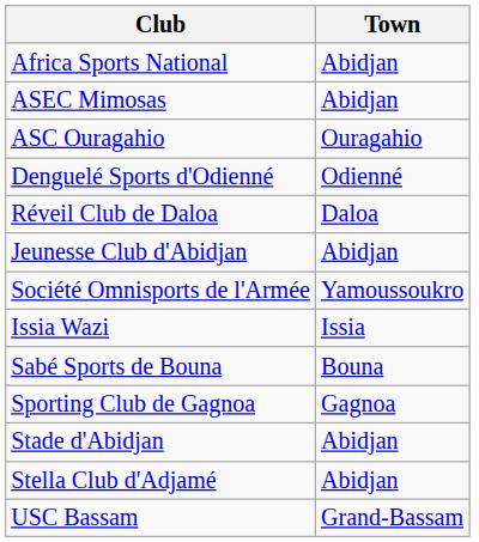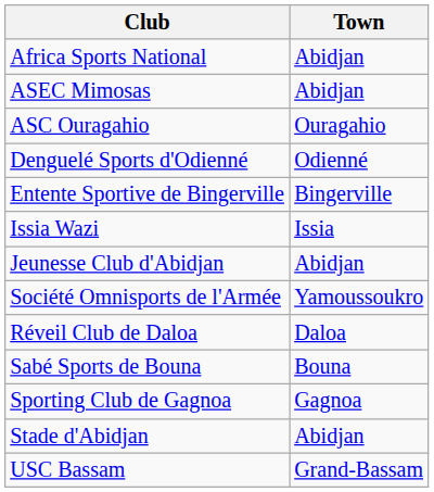 <table class="wikitable sortable">
 <tr>
 <th>Club</th>
 <th>Town</th>
 </tr>
 <tr>
 <td><a href='#'>Africa Sports National</a></td>
 <td><a href='#'>Abidjan</a></td>
 </tr>
 <tr>
 <td><a href='#'>ASEC Mimosas</a></td>
 <td><a href='#'>Abidjan</a></td>
 </tr>
 <tr>
 <td><a href='#'>ASC Ouragahio</a></td>
 <td><a href='#'>Ouragahio</a></td>
 </tr>
 <tr>
 <td><a href='#'>Denguelé Sports d'Odienné</a></td>
 <td><a href='#'>Odienné</a></td>
 </tr>
 <tr>
-<td><a href='#'>Réveil Club de Daloa</a></td>
-<td><a href='#'>Daloa</a></td>
+<td><a href='#'>Entente Sportive de Bingerville</a></td>
+<td><a href='#'>Bingerville</a></td>
+</tr>
+<tr>
+<td><a href='#'>Issia Wazi</a></td>
+<td><a href='#'>Issia</a></td>
 </tr>
 <tr>
 <td><a href='#'>Jeunesse Club d'Abidjan</a></td>
 <td><a href='#'>Abidjan</a></td>
 </tr>
 <tr>
 <td><a href='#'>Société Omnisports de l'Armée</a></td>
 <td><a href='#'>Yamoussoukro</a></td>
 </tr>
 <tr>
-<td><a href='#'>Issia Wazi</a></td>
-<td><a href='#'>Issia</a></td>
+<td><a href='#'>Réveil Club de Daloa</a></td>
+<td><a href='#'>Daloa</a></td>
 </tr>
 <tr>
 <td><a href='#'>Sabé Sports de Bouna</a></td>
 <td><a href='#'>Bouna</a></td>
 </tr>
 <tr>
 <td><a href='#'>Sporting Club de Gagnoa</a></td>
 <td><a href='#'>Gagnoa</a></td>
 </tr>
 <tr>
 <td><a href='#'>Stade d'Abidjan</a></td>
 <td><a href='#'>Abidjan</a></td>
 </tr>
 <tr>
-<td><a href='#'>Stella Club d'Adjamé</a></td>
-<td><a href='#'>Abidjan</a></td>
-</tr>
-<tr>
 <td><a href='#'>USC Bassam</a></td>
 <td><a href='#'>Grand-Bassam</a></td>
 </tr>
 </table>
